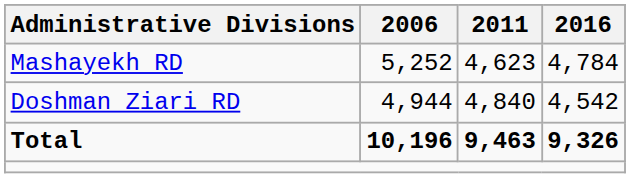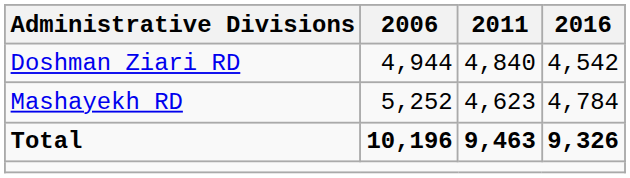 <table class="wikitable">
 <tr>
 <th>Administrative Divisions</th>
 <th>2006</th>
 <th>2011</th>
 <th>2016</th>
 </tr>
 <tr>
+<td><a href='#'>Doshman Ziari RD</a></td>
+<td style="text-align: right;">4,944</td>
+<td style="text-align: right;">4,840</td>
+<td style="text-align: right;">4,542</td>
+</tr>
+<tr>
 <td><a href='#'>Mashayekh RD</a></td>
 <td style="text-align: right;">5,252</td>
 <td style="text-align: right;">4,623</td>
 <td style="text-align: right;">4,784</td>
-</tr>
-<tr>
-<td><a href='#'>Doshman Ziari RD</a></td>
-<td style="text-align: right;">4,944</td>
-<td style="text-align: right;">4,840</td>
-<td style="text-align: right;">4,542</td>
 </tr>
 <tr>
 <td><strong>Total</strong></td>
 <td style="text-align: right;"><strong>10,196</strong></td>
 <td style="text-align: right;"><strong>9,463</strong></td>
 <td style="text-align: right;"><strong>9,326</strong></td>
 </tr>
 <tr>
 <td colspan=4></td>
 </tr>
 </table>
